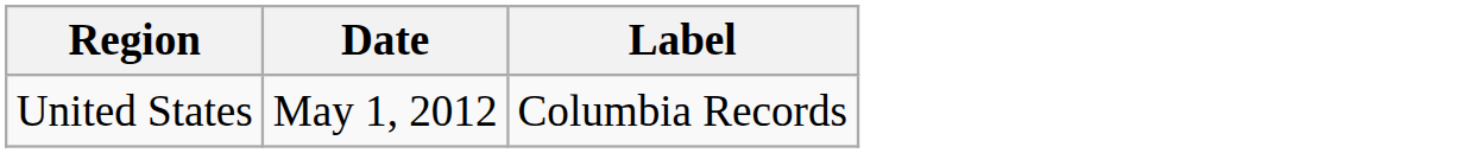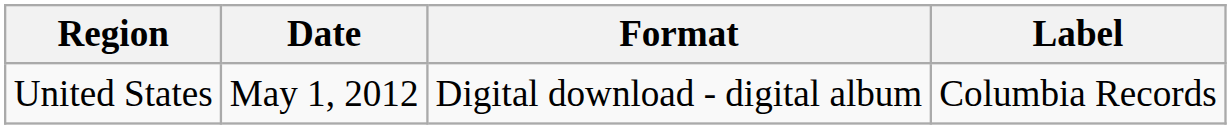 <table class=wikitable>
 <tr>
 <th>Region</th>
 <th>Date</th>
+<th>Format</th>
 <th>Label</th>
 </tr>
 <tr>
 <td rowspan="1">United States</td>
 <td>May 1, 2012</td>
+<td>Digital download - digital album</td>
 <td rowspan="1">Columbia Records</td>
 </tr>
 </table>
